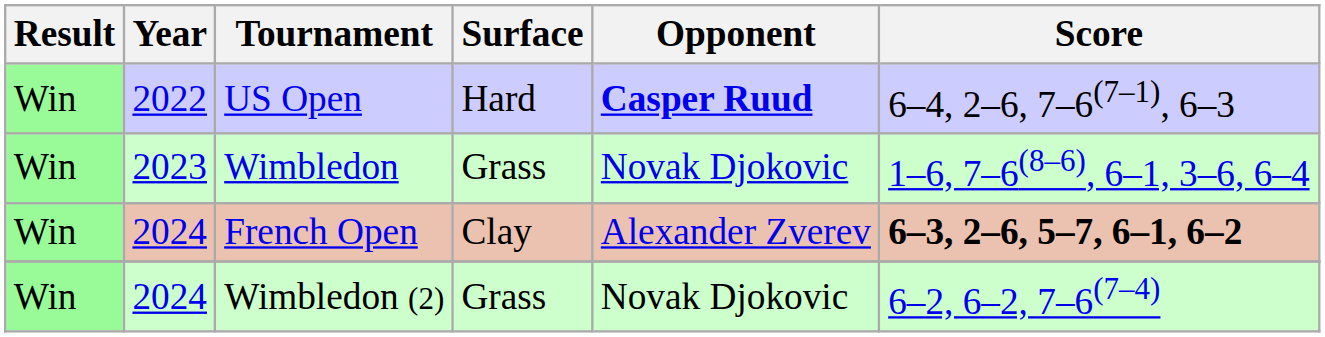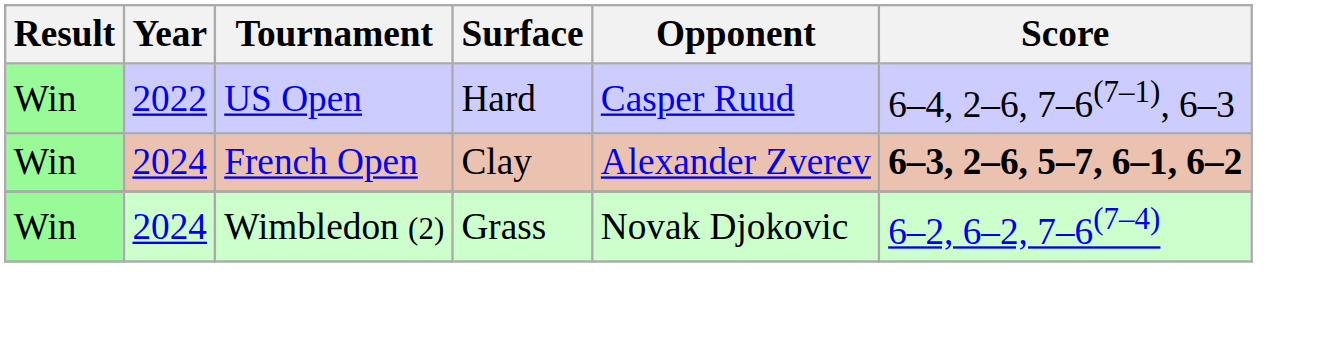 <table class="sortable wikitable">
 <tr>
 <th>Result</th>
 <th>Year</th>
 <th>Tournament</th>
 <th>Surface</th>
 <th>Opponent</th>
 <th class=unsortable>Score</th>
 </tr>
 <tr>
 <td style=background:#98fb98>Win</td>
 <td style=background:#ccf><a href='#'>2022</a></td>
 <td style=background:#ccf><a href='#'>US Open</a></td>
 <td style=background:#ccf>Hard</td>
-<td style=background:#ccf><strong> <a href='#'>Casper Ruud</a></strong></td>
+<td style=background:#ccf> <a href='#'>Casper Ruud</a></td>
 <td style=background:#ccf>6–4, 2–6, 7–6<sup>(7–1)</sup>, 6–3</td>
-</tr>
-<tr>
-<td style=background:#98fb98>Win</td>
-<td style=background:#cfc><a href='#'>2023</a></td>
-<td style=background:#cfc><a href='#'>Wimbledon</a></td>
-<td style=background:#cfc>Grass</td>
-<td style=background:#cfc> <a href='#'>Novak Djokovic</a></td>
-<td style=background:#cfc><a href='#'>1–6, 7–6<sup>(8–6)</sup>, 6–1, 3–6, 6–4</a></td>
 </tr>
 <tr>
 <td style=background:#98fb98>Win</td>
 <td style=background:#ebc2af><a href='#'>2024</a></td>
 <td style=background:#ebc2af><a href='#'>French Open</a></td>
 <td style=background:#ebc2af>Clay</td>
 <td style=background:#ebc2af> <a href='#'>Alexander Zverev</a></td>
 <td style=background:#ebc2af><strong>6–3, 2–6, 5–7, 6–1, 6–2</strong></td>
 </tr>
 <tr>
 </tr>
 <tr style=background:#cfc|>
 <td style=background:#98fb98>Win</td>
 <td style=background:#cfc><a href='#'>2024</a></td>
 <td style=background:#cfc>Wimbledon <small>(2)</small></td>
 <td style=background:#cfc>Grass</td>
 <td style=background:#cfc> Novak Djokovic</td>
 <td style=background:#cfc><a href='#'>6–2, 6–2, 7–6<sup>(7–4)</sup></a></td>
 </tr>
 </table>
